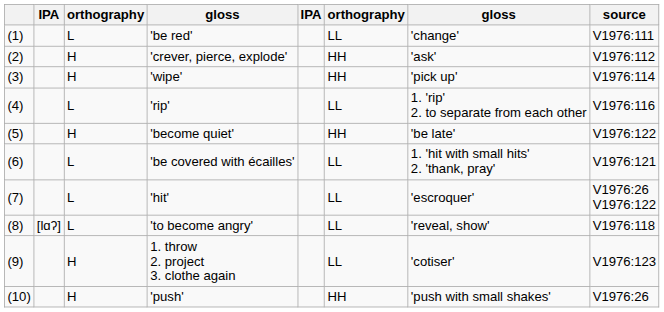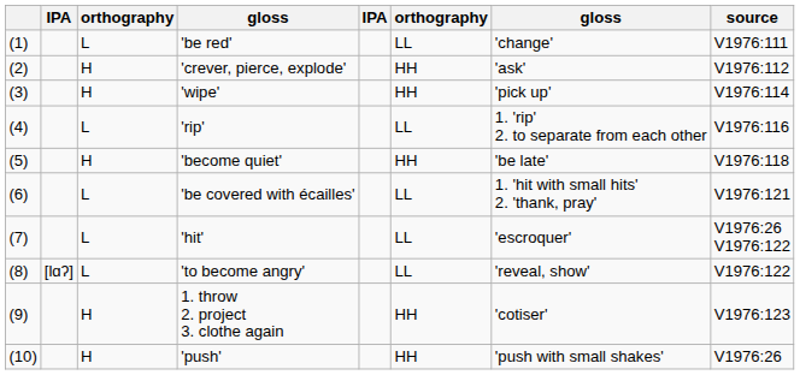 <table class="wikitable">
 <tr>
 <th></th>
 <th>IPA</th>
 <th>orthography</th>
 <th>gloss</th>
 <th>IPA</th>
 <th>orthography</th>
 <th>gloss</th>
 <th>source</th>
 </tr>
 <tr>
 <td>(1)</td>
 <td></td>
 <td> L</td>
 <td>'be red'</td>
 <td></td>
 <td> LL</td>
 <td>'change'</td>
 <td>V1976:111</td>
 </tr>
 <tr>
 <td>(2)</td>
 <td></td>
 <td> H</td>
 <td>'crever, pierce, explode'</td>
 <td></td>
 <td> HH</td>
 <td>'ask'</td>
 <td>V1976:112</td>
 </tr>
 <tr>
 <td>(3)</td>
 <td></td>
 <td> H</td>
 <td>'wipe'</td>
 <td></td>
 <td> HH</td>
 <td>'pick up'</td>
 <td>V1976:114</td>
 </tr>
 <tr>
 <td>(4)</td>
 <td></td>
 <td> L</td>
 <td>'rip'</td>
 <td></td>
 <td> LL</td>
 <td>1. 'rip'<br>2. to separate from each other</td>
 <td>V1976:116</td>
 </tr>
 <tr>
 <td>(5)</td>
 <td></td>
 <td> H</td>
 <td>'become quiet'</td>
 <td></td>
 <td> HH</td>
 <td>'be late'</td>
-<td>V1976:122</td>
+<td>V1976:118</td>
 </tr>
 <tr>
 <td>(6)</td>
 <td></td>
 <td> L</td>
 <td>'be covered with écailles'</td>
 <td></td>
 <td> LL</td>
 <td>1. 'hit with small hits'<br>2. 'thank, pray'</td>
 <td>V1976:121</td>
 </tr>
 <tr>
 <td>(7)</td>
 <td></td>
 <td> L</td>
 <td>'hit'</td>
 <td></td>
 <td> LL</td>
 <td>'escroquer'</td>
 <td>V1976:26<br>V1976:122</td>
 </tr>
 <tr>
 <td>(8)</td>
 <td>[lɑʔ]</td>
 <td> L</td>
 <td>'to become angry'</td>
 <td></td>
 <td> LL</td>
 <td>'reveal, show'</td>
-<td>V1976:118</td>
+<td>V1976:122</td>
 </tr>
 <tr>
 <td>(9)</td>
 <td></td>
 <td> H</td>
 <td>1. throw<br>2. project<br>3. clothe again</td>
 <td></td>
-<td> LL</td>
+<td> HH</td>
 <td>'cotiser'</td>
 <td>V1976:123</td>
 </tr>
 <tr>
 <td>(10)</td>
 <td></td>
 <td> H</td>
 <td>'push'</td>
 <td></td>
 <td> HH</td>
 <td>'push with small shakes'</td>
 <td>V1976:26</td>
 </tr>
 </table>
